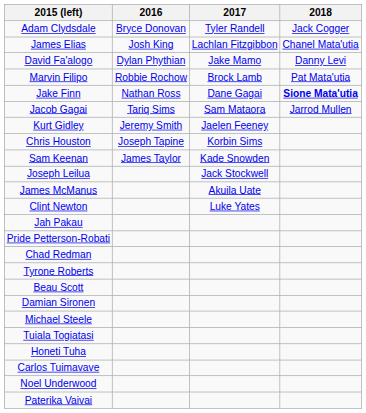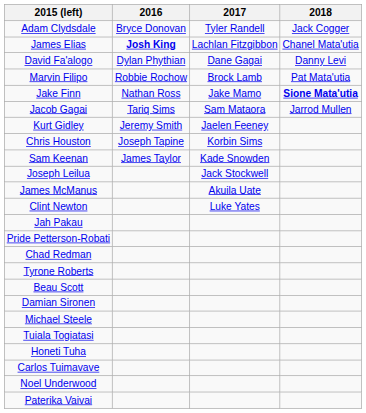 <table class="wikitable" style="text-align: center; font-size:90%">
 <tr>
 <th>2015 (left)</th>
 <th>2016</th>
 <th>2017</th>
 <th>2018</th>
 </tr>
 <tr>
 <td><a href='#'>Adam Clydsdale</a></td>
 <td><a href='#'>Bryce Donovan</a></td>
 <td><a href='#'>Tyler Randell</a></td>
 <td><a href='#'>Jack Cogger</a></td>
 </tr>
 <tr>
 <td><a href='#'>James Elias</a></td>
-<td><a href='#'>Josh King</a></td>
+<td><strong><a href='#'>Josh King</a></strong></td>
 <td><a href='#'>Lachlan Fitzgibbon</a></td>
 <td><a href='#'>Chanel Mata'utia</a></td>
 </tr>
 <tr>
 <td><a href='#'>David Fa'alogo</a></td>
 <td><a href='#'>Dylan Phythian</a></td>
-<td><a href='#'>Jake Mamo</a></td>
+<td><a href='#'>Dane Gagai</a></td>
 <td><a href='#'>Danny Levi</a></td>
 </tr>
 <tr>
 <td><a href='#'>Marvin Filipo</a></td>
 <td><a href='#'>Robbie Rochow</a></td>
 <td><a href='#'>Brock Lamb</a></td>
 <td><a href='#'>Pat Mata'utia</a></td>
 </tr>
 <tr>
 <td><a href='#'>Jake Finn</a></td>
 <td><a href='#'>Nathan Ross</a></td>
-<td><a href='#'>Dane Gagai</a></td>
+<td><a href='#'>Jake Mamo</a></td>
 <td><strong><a href='#'>Sione Mata'utia</a></strong></td>
 </tr>
 <tr>
 <td><a href='#'>Jacob Gagai</a></td>
 <td><a href='#'>Tariq Sims</a></td>
 <td><a href='#'>Sam Mataora</a></td>
 <td><a href='#'>Jarrod Mullen</a></td>
 </tr>
 <tr>
 <td><a href='#'>Kurt Gidley</a></td>
 <td><a href='#'>Jeremy Smith</a></td>
 <td><a href='#'>Jaelen Feeney</a></td>
 <td></td>
 </tr>
 <tr>
 <td><a href='#'>Chris Houston</a></td>
 <td><a href='#'>Joseph Tapine</a></td>
 <td><a href='#'>Korbin Sims</a></td>
 <td></td>
 </tr>
 <tr>
 <td><a href='#'>Sam Keenan</a></td>
 <td><a href='#'>James Taylor</a></td>
 <td><a href='#'>Kade Snowden</a></td>
 <td></td>
 </tr>
 <tr>
 <td><a href='#'>Joseph Leilua</a></td>
 <td></td>
 <td><a href='#'>Jack Stockwell</a></td>
 <td></td>
 </tr>
 <tr>
 <td><a href='#'>James McManus</a></td>
 <td></td>
 <td><a href='#'>Akuila Uate</a></td>
 <td></td>
 </tr>
 <tr>
 <td><a href='#'>Clint Newton</a></td>
 <td></td>
 <td><a href='#'>Luke Yates</a></td>
 <td></td>
 </tr>
 <tr>
 <td><a href='#'>Jah Pakau</a></td>
 <td></td>
 <td></td>
 <td></td>
 </tr>
 <tr>
 <td><a href='#'>Pride Petterson-Robati</a></td>
 <td></td>
 <td></td>
 <td></td>
 </tr>
 <tr>
 <td><a href='#'>Chad Redman</a></td>
 <td></td>
 <td></td>
 <td></td>
 </tr>
 <tr>
 <td><a href='#'>Tyrone Roberts</a></td>
 <td></td>
 <td></td>
 <td></td>
 </tr>
 <tr>
 <td><a href='#'>Beau Scott</a></td>
 <td></td>
 <td></td>
 <td></td>
 </tr>
 <tr>
 <td><a href='#'>Damian Sironen</a></td>
 <td></td>
 <td></td>
 <td></td>
 </tr>
 <tr>
 <td><a href='#'>Michael Steele</a></td>
 <td></td>
 <td></td>
 <td></td>
 </tr>
 <tr>
 <td><a href='#'>Tuiala Togiatasi</a></td>
 <td></td>
 <td></td>
 <td></td>
 </tr>
 <tr>
 <td><a href='#'>Honeti Tuha</a></td>
 <td></td>
 <td></td>
 <td></td>
 </tr>
 <tr>
 <td><a href='#'>Carlos Tuimavave</a></td>
 <td></td>
 <td></td>
 <td></td>
 </tr>
 <tr>
 <td><a href='#'>Noel Underwood</a></td>
 <td></td>
 <td></td>
 <td></td>
 </tr>
 <tr>
 <td><a href='#'>Paterika Vaivai</a></td>
 <td></td>
 <td></td>
 <td></td>
 </tr>
 </table>
